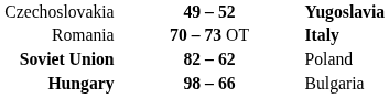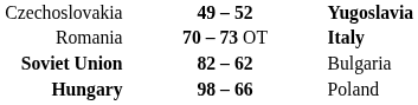 <table width=75% cellspacing=1>
 <tr>
 <th width=25%></th>
 <th width=25%></th>
 <th width=25%></th>
 </tr>
 <tr style=font-size:90%>
 <td align=right>Czechoslovakia</td>
 <td align=center><strong>49 – 52</strong></td>
 <td><strong>Yugoslavia</strong></td>
 </tr>
 <tr style=font-size:90%>
 <td align=right>Romania</td>
 <td align=center><strong>70 – 73</strong> OT</td>
 <td><strong>Italy</strong></td>
 </tr>
 <tr style=font-size:90%>
 <td align=right><strong>Soviet Union</strong></td>
 <td align=center><strong>82 – 62</strong></td>
-<td>Poland</td>
+<td>Bulgaria</td>
 </tr>
 <tr style=font-size:90%>
 <td align=right><strong>Hungary</strong></td>
 <td align=center><strong>98 – 66</strong></td>
-<td>Bulgaria</td>
+<td>Poland</td>
 </tr>
 </table>
